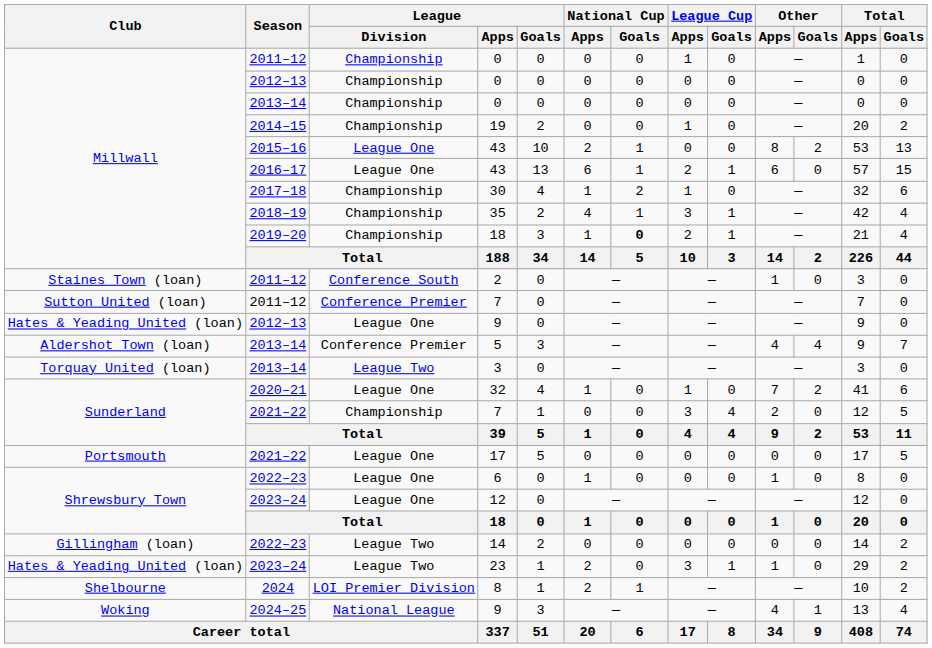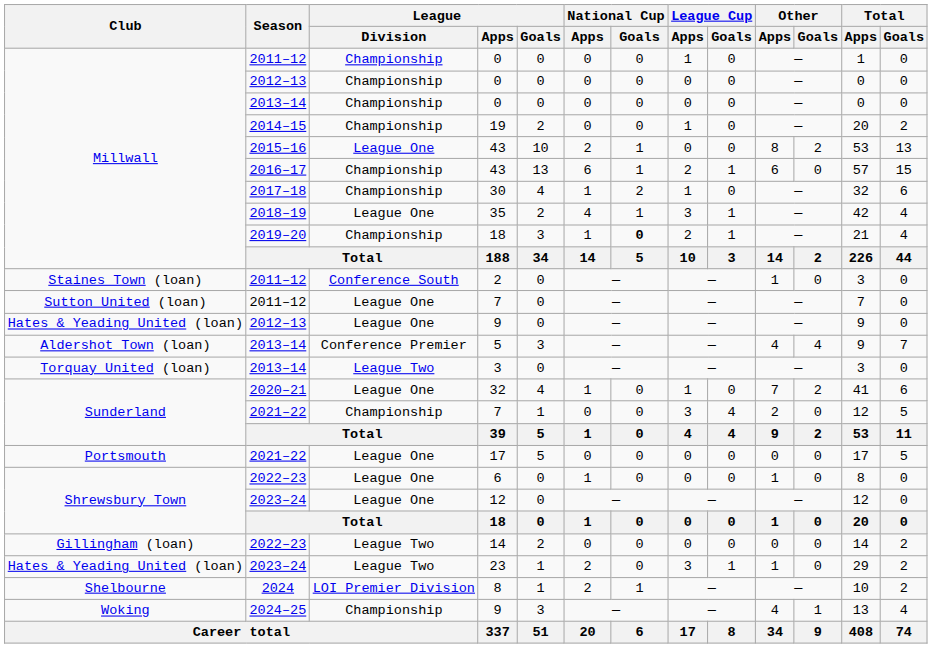 <table class=wikitable style="text-align: center;">
 <tr>
 <th rowspan=2>Club</th>
 <th rowspan=2>Season</th>
 <th colspan=3>League</th>
 <th colspan=2>National Cup</th>
 <th colspan=2><a href='#'>League Cup</a></th>
 <th colspan=2>Other</th>
 <th colspan=2>Total</th>
 </tr>
 <tr>
 <th>Division</th>
 <th>Apps</th>
 <th>Goals</th>
 <th>Apps</th>
 <th>Goals</th>
 <th>Apps</th>
 <th>Goals</th>
 <th>Apps</th>
 <th>Goals</th>
 <th>Apps</th>
 <th>Goals</th>
 </tr>
 <tr>
 <td rowspan="10"><a href='#'>Millwall</a></td>
 <td><a href='#'>2011–12</a></td>
 <td><a href='#'>Championship</a></td>
 <td>0</td>
 <td>0</td>
 <td>0</td>
 <td>0</td>
 <td>1</td>
 <td>0</td>
 <td colspan="2">—</td>
 <td>1</td>
 <td>0</td>
 </tr>
 <tr>
 <td><a href='#'>2012–13</a></td>
 <td>Championship</td>
 <td>0</td>
 <td>0</td>
 <td>0</td>
 <td>0</td>
 <td>0</td>
 <td>0</td>
 <td colspan="2">—</td>
 <td>0</td>
 <td>0</td>
 </tr>
 <tr>
 <td><a href='#'>2013–14</a></td>
 <td>Championship</td>
 <td>0</td>
 <td>0</td>
 <td>0</td>
 <td>0</td>
 <td>0</td>
 <td>0</td>
 <td colspan="2">—</td>
 <td>0</td>
 <td>0</td>
 </tr>
 <tr>
 <td><a href='#'>2014–15</a></td>
 <td>Championship</td>
 <td>19</td>
 <td>2</td>
 <td>0</td>
 <td>0</td>
 <td>1</td>
 <td>0</td>
 <td colspan="2">—</td>
 <td>20</td>
 <td>2</td>
 </tr>
 <tr>
 <td><a href='#'>2015–16</a></td>
 <td><a href='#'>League One</a></td>
 <td>43</td>
 <td>10</td>
 <td>2</td>
 <td>1</td>
 <td>0</td>
 <td>0</td>
 <td>8</td>
 <td>2</td>
 <td>53</td>
 <td>13</td>
 </tr>
 <tr>
 <td><a href='#'>2016–17</a></td>
-<td>League One</td>
+<td>Championship</td>
 <td>43</td>
 <td>13</td>
 <td>6</td>
 <td>1</td>
 <td>2</td>
 <td>1</td>
 <td>6</td>
 <td>0</td>
 <td>57</td>
 <td>15</td>
 </tr>
 <tr>
 <td><a href='#'>2017–18</a></td>
 <td>Championship</td>
 <td>30</td>
 <td>4</td>
 <td>1</td>
 <td>2</td>
 <td>1</td>
 <td>0</td>
 <td colspan="2">—</td>
 <td>32</td>
 <td>6</td>
 </tr>
 <tr>
 <td><a href='#'>2018–19</a></td>
-<td>Championship</td>
+<td>League One</td>
 <td>35</td>
 <td>2</td>
 <td>4</td>
 <td>1</td>
 <td>3</td>
 <td>1</td>
 <td colspan="2">—</td>
 <td>42</td>
 <td>4</td>
 </tr>
 <tr>
 <td><a href='#'>2019–20</a></td>
 <td>Championship</td>
 <td>18</td>
 <td>3</td>
 <td>1</td>
 <td><strong>0</strong></td>
 <td>2</td>
 <td>1</td>
 <td colspan="2">—</td>
 <td>21</td>
 <td>4</td>
 </tr>
 <tr>
 <th colspan="2">Total</th>
 <th>188</th>
 <th>34</th>
 <th>14</th>
 <th>5</th>
 <th>10</th>
 <th>3</th>
 <th>14</th>
 <th>2</th>
 <th>226</th>
 <th>44</th>
 </tr>
 <tr>
 <td><a href='#'>Staines Town</a> (loan)</td>
 <td><a href='#'>2011–12</a></td>
 <td><a href='#'>Conference South</a></td>
 <td>2</td>
 <td>0</td>
 <td colspan="2">—</td>
 <td colspan="2">—</td>
 <td>1</td>
 <td>0</td>
 <td>3</td>
 <td>0</td>
 </tr>
 <tr>
 <td><a href='#'>Sutton United</a> (loan)</td>
 <td>2011–12</td>
-<td><a href='#'>Conference Premier</a></td>
+<td>League One</td>
 <td>7</td>
 <td>0</td>
 <td colspan="2">—</td>
 <td colspan="2">—</td>
 <td colspan="2">—</td>
 <td>7</td>
 <td>0</td>
 </tr>
 <tr>
 <td><a href='#'>Hates & Yeading United</a> (loan)</td>
 <td><a href='#'>2012–13</a></td>
 <td>League One</td>
 <td>9</td>
 <td>0</td>
 <td colspan="2">—</td>
 <td colspan="2">—</td>
 <td colspan="2">—</td>
 <td>9</td>
 <td>0</td>
 </tr>
 <tr>
 <td><a href='#'>Aldershot Town</a> (loan)</td>
 <td><a href='#'>2013–14</a></td>
 <td>Conference Premier</td>
 <td>5</td>
 <td>3</td>
 <td colspan="2">—</td>
 <td colspan="2">—</td>
 <td>4</td>
 <td>4</td>
 <td>9</td>
 <td>7</td>
 </tr>
 <tr>
 <td><a href='#'>Torquay United</a> (loan)</td>
 <td><a href='#'>2013–14</a></td>
 <td><a href='#'>League Two</a></td>
 <td>3</td>
 <td>0</td>
 <td colspan="2">—</td>
 <td colspan="2">—</td>
 <td colspan="2">—</td>
 <td>3</td>
 <td>0</td>
 </tr>
 <tr>
 <td rowspan="3"><a href='#'>Sunderland</a></td>
 <td><a href='#'>2020–21</a></td>
 <td>League One</td>
 <td>32</td>
 <td>4</td>
 <td>1</td>
 <td>0</td>
 <td>1</td>
 <td>0</td>
 <td>7</td>
 <td>2</td>
 <td>41</td>
 <td>6</td>
 </tr>
 <tr>
 <td><a href='#'>2021–22</a></td>
 <td>Championship</td>
 <td>7</td>
 <td>1</td>
 <td>0</td>
 <td>0</td>
 <td>3</td>
 <td>4</td>
 <td>2</td>
 <td>0</td>
 <td>12</td>
 <td>5</td>
 </tr>
 <tr>
 <th colspan="2">Total</th>
 <th>39</th>
 <th>5</th>
 <th>1</th>
 <th>0</th>
 <th>4</th>
 <th>4</th>
 <th>9</th>
 <th>2</th>
 <th>53</th>
 <th>11</th>
 </tr>
 <tr>
 <td><a href='#'>Portsmouth</a></td>
 <td><a href='#'>2021–22</a></td>
 <td>League One</td>
 <td>17</td>
 <td>5</td>
 <td>0</td>
 <td>0</td>
 <td>0</td>
 <td>0</td>
 <td>0</td>
 <td>0</td>
 <td>17</td>
 <td>5</td>
 </tr>
 <tr>
 <td rowspan="3"><a href='#'>Shrewsbury Town</a></td>
 <td><a href='#'>2022–23</a></td>
 <td>League One</td>
 <td>6</td>
 <td>0</td>
 <td>1</td>
 <td>0</td>
 <td>0</td>
 <td>0</td>
 <td>1</td>
 <td>0</td>
 <td>8</td>
 <td>0</td>
 </tr>
 <tr>
 <td><a href='#'>2023–24</a></td>
 <td>League One</td>
 <td>12</td>
 <td>0</td>
 <td colspan="2">—</td>
 <td colspan="2">—</td>
 <td colspan="2">—</td>
 <td>12</td>
 <td>0</td>
 </tr>
 <tr>
 <th colspan="2">Total</th>
 <th>18</th>
 <th>0</th>
 <th>1</th>
 <th>0</th>
 <th>0</th>
 <th>0</th>
 <th>1</th>
 <th>0</th>
 <th>20</th>
 <th>0</th>
 </tr>
 <tr>
 <td><a href='#'>Gillingham</a> (loan)</td>
 <td><a href='#'>2022–23</a></td>
 <td>League Two</td>
 <td>14</td>
 <td>2</td>
 <td>0</td>
 <td>0</td>
 <td>0</td>
 <td>0</td>
 <td>0</td>
 <td>0</td>
 <td>14</td>
 <td>2</td>
 </tr>
 <tr>
 <td><a href='#'>Hates & Yeading United</a> (loan)</td>
 <td><a href='#'>2023–24</a></td>
 <td>League Two</td>
 <td>23</td>
 <td>1</td>
 <td>2</td>
 <td>0</td>
 <td>3</td>
 <td>1</td>
 <td>1</td>
 <td>0</td>
 <td>29</td>
 <td>2</td>
 </tr>
 <tr>
 <td><a href='#'>Shelbourne</a></td>
 <td><a href='#'>2024</a></td>
 <td><a href='#'>LOI Premier Division</a></td>
 <td>8</td>
 <td>1</td>
 <td>2</td>
 <td>1</td>
 <td colspan="2">—</td>
 <td colspan="2">—</td>
 <td>10</td>
 <td>2</td>
 </tr>
 <tr>
 <td><a href='#'>Woking</a></td>
 <td><a href='#'>2024–25</a></td>
-<td><a href='#'>National League</a></td>
+<td>Championship</td>
 <td>9</td>
 <td>3</td>
 <td colspan=2>—</td>
 <td colspan=2>—</td>
 <td>4</td>
 <td>1</td>
 <td>13</td>
 <td>4</td>
 </tr>
 <tr>
 <th colspan="3">Career total</th>
 <th>337</th>
 <th>51</th>
 <th>20</th>
 <th>6</th>
 <th>17</th>
 <th>8</th>
 <th>34</th>
 <th>9</th>
 <th>408</th>
 <th>74</th>
 </tr>
 </table>
